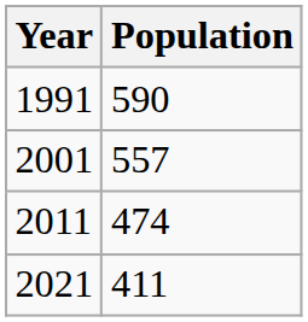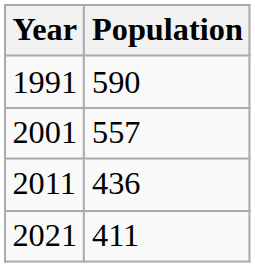 <table class=wikitable>
 <tr>
 <th>Year</th>
 <th>Population</th>
 </tr>
 <tr>
 <td>1991</td>
 <td>590</td>
 </tr>
 <tr>
 <td>2001</td>
 <td>557</td>
 </tr>
 <tr>
 <td>2011</td>
-<td>474</td>
+<td>436</td>
 </tr>
 <tr>
 <td>2021</td>
 <td>411</td>
 </tr>
 </table>
